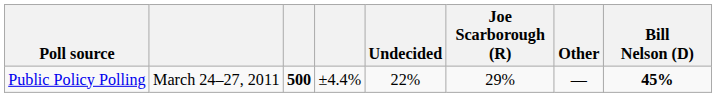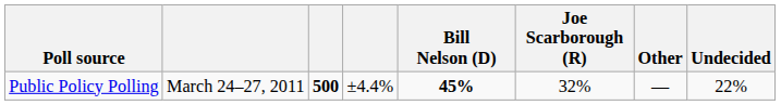 <table class="wikitable" style="text-align:center">
 <tr valign= bottom>
 <th>Poll source</th>
 <th></th>
 <th></th>
 <th></th>
-<th>Undecided</th>
+<th style="width:100px;">Bill<br>Nelson (D)</th>
 <th style="width:100px;">Joe<br>Scarborough (R)</th>
 <th>Other</th>
-<th style="width:100px;">Bill<br>Nelson (D)</th>
+<th>Undecided</th>
 </tr>
 <tr>
 <td align=left><a href='#'>Public Policy Polling</a></td>
 <td>March 24–27, 2011</td>
 <td><strong>500</strong></td>
 <td>±4.4%</td>
+<td><strong>45%</strong></td>
+<td>32%</td>
+<td>—</td>
 <td>22%</td>
-<td>29%</td>
-<td>—</td>
-<td><strong>45%</strong></td>
 </tr>
 </table>
